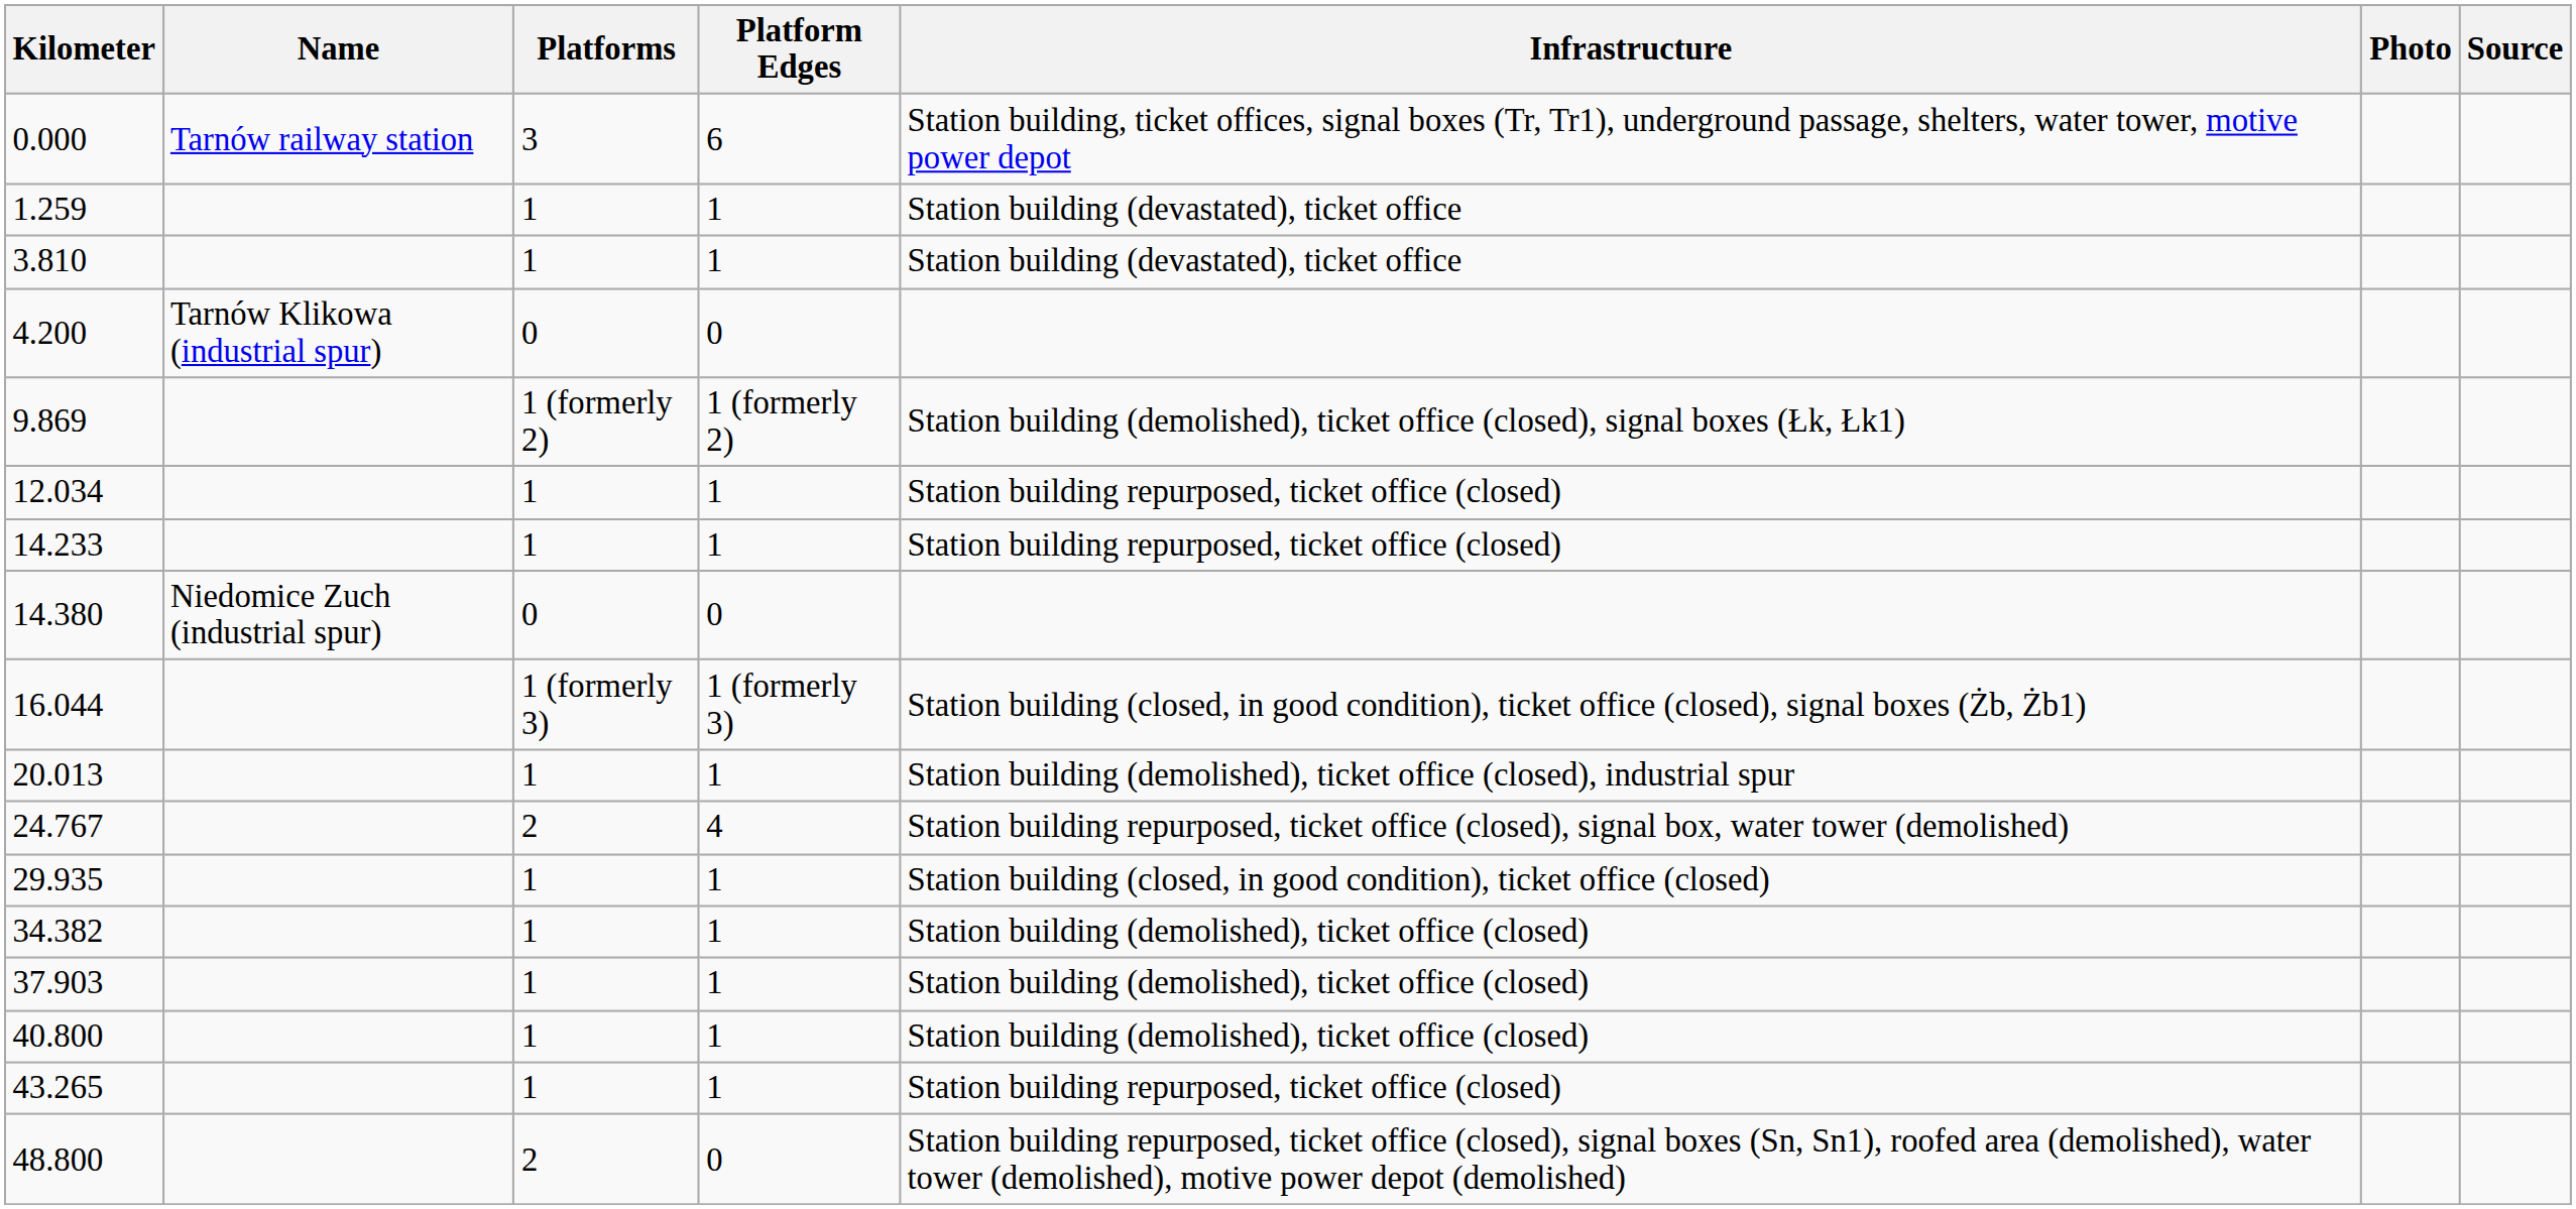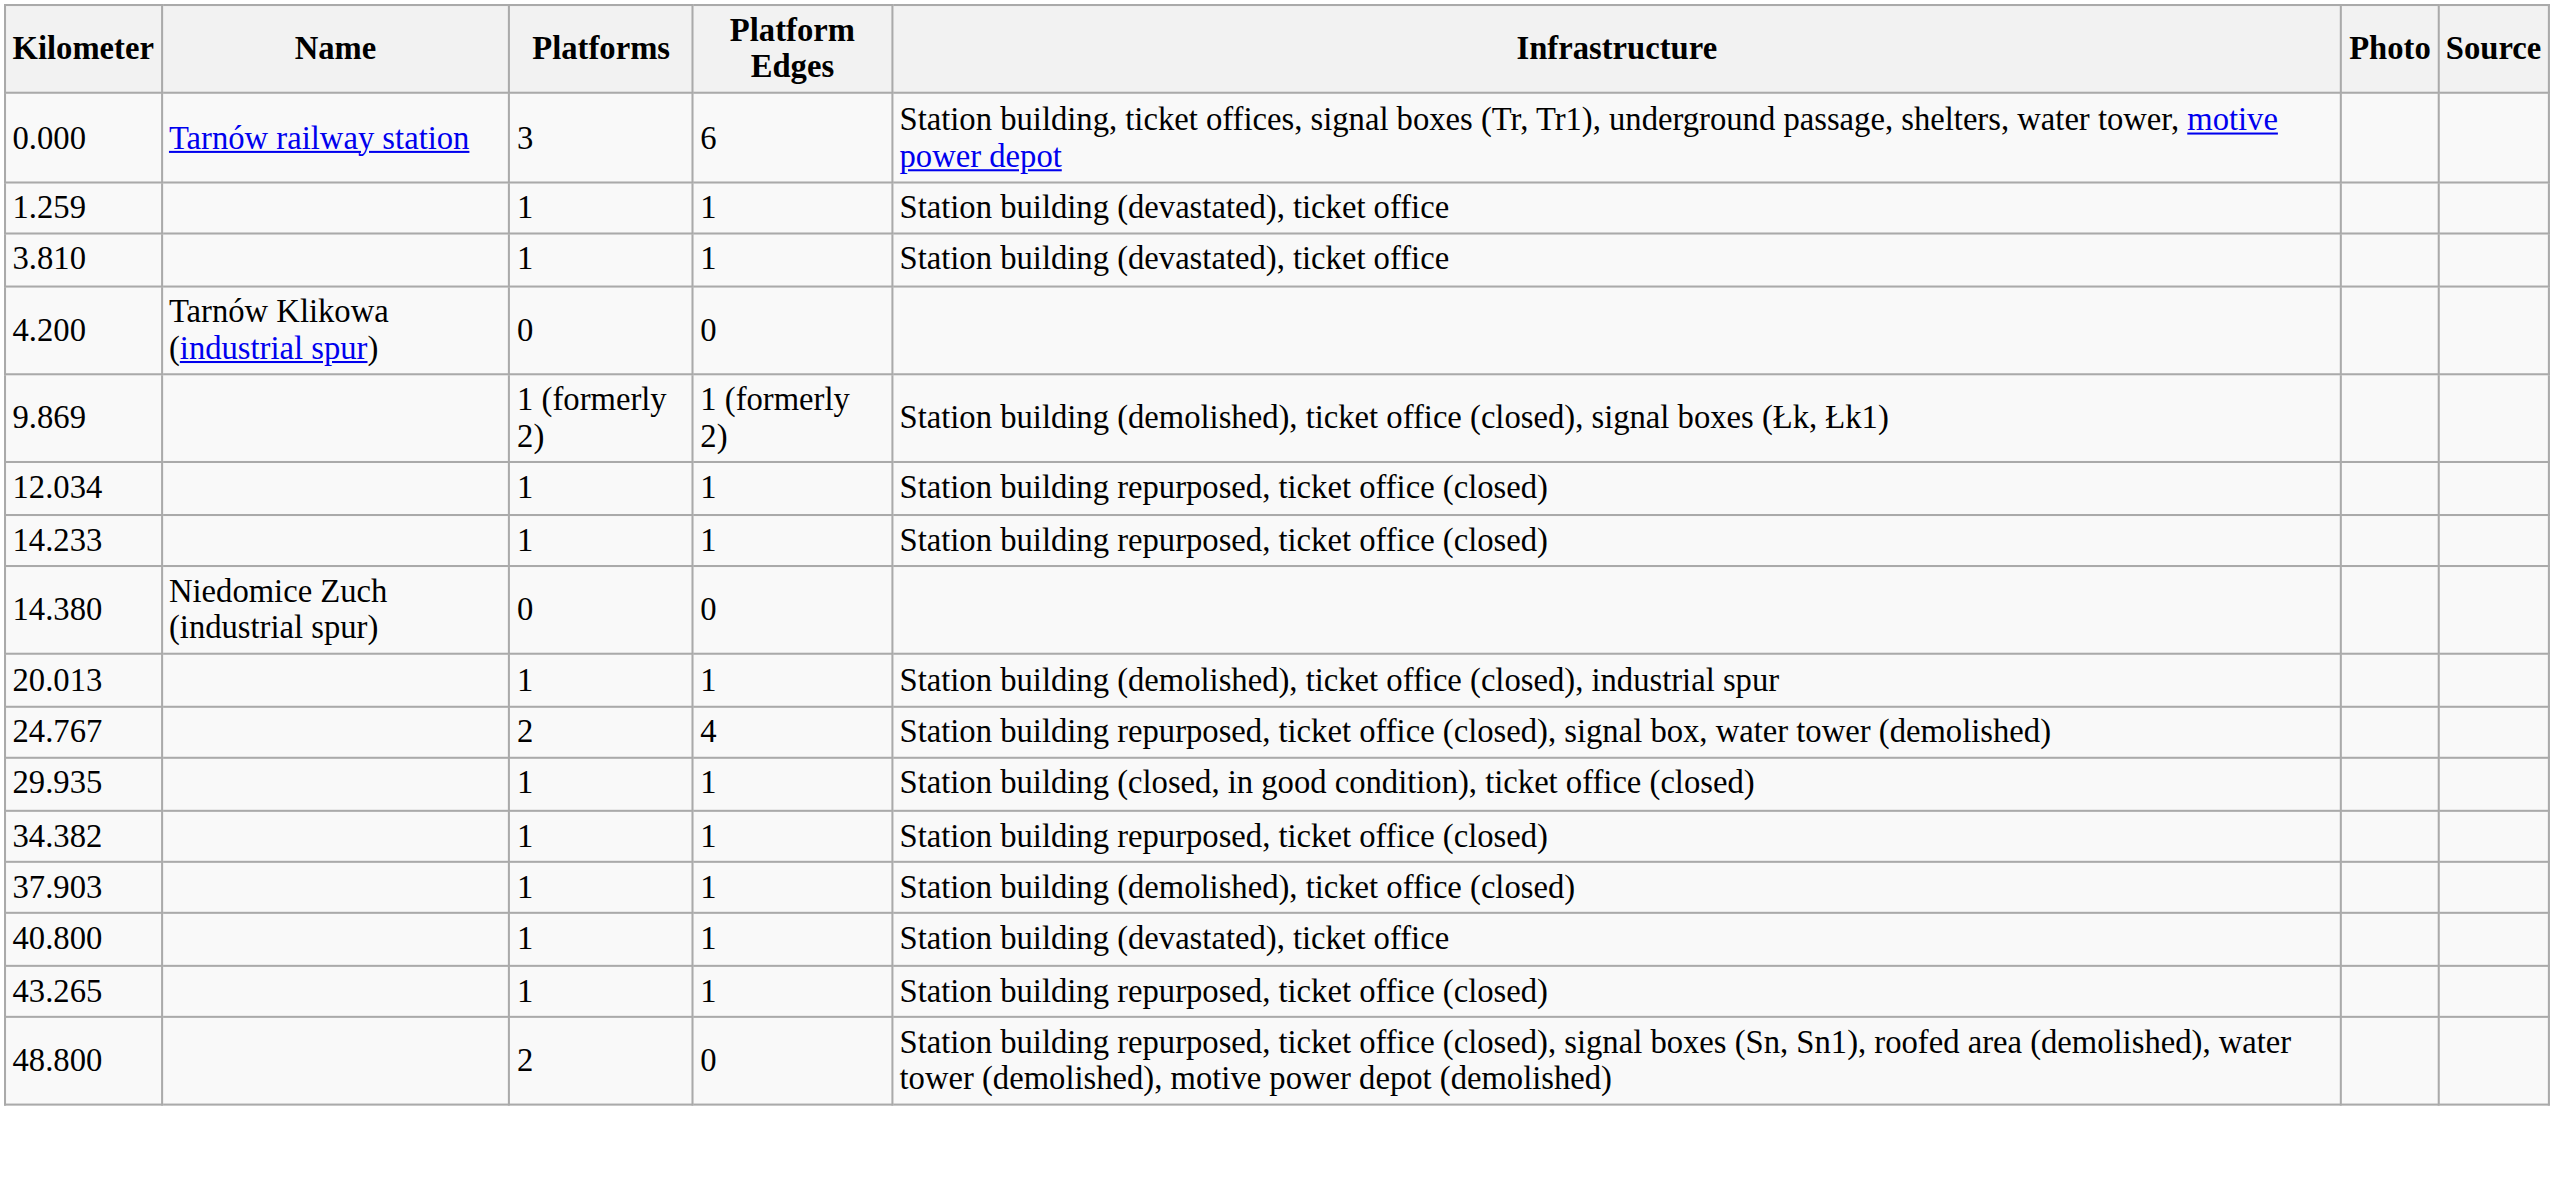 <table class="wikitable">
 <tr>
 <th>Kilometer</th>
 <th>Name</th>
 <th>Platforms</th>
 <th>Platform Edges</th>
 <th>Infrastructure</th>
 <th>Photo</th>
 <th>Source</th>
 </tr>
 <tr>
 <td>0.000</td>
 <td><a href='#'>Tarnów railway station</a></td>
 <td>3</td>
 <td>6</td>
 <td>Station building, ticket offices, signal boxes (Tr, Tr1), underground passage, shelters, water tower, <a href='#'>motive power depot</a></td>
 <td></td>
 <td></td>
 </tr>
 <tr>
 <td>1.259</td>
 <td></td>
 <td>1</td>
 <td>1</td>
 <td>Station building (devastated), ticket office</td>
 <td></td>
 <td></td>
 </tr>
 <tr>
 <td>3.810</td>
 <td></td>
 <td>1</td>
 <td>1</td>
 <td>Station building (devastated), ticket office</td>
 <td></td>
 <td></td>
 </tr>
 <tr>
 <td>4.200</td>
 <td>Tarnów Klikowa (<a href='#'>industrial spur</a>)</td>
 <td>0</td>
 <td>0</td>
 <td></td>
 <td></td>
 <td></td>
 </tr>
 <tr>
 <td>9.869</td>
 <td></td>
 <td>1 (formerly 2)</td>
 <td>1 (formerly 2)</td>
 <td>Station building (demolished), ticket office (closed), signal boxes (Łk, Łk1)</td>
 <td></td>
 <td></td>
 </tr>
 <tr>
 <td>12.034</td>
 <td></td>
 <td>1</td>
 <td>1</td>
 <td>Station building repurposed, ticket office (closed)</td>
 <td></td>
 <td></td>
 </tr>
 <tr>
 <td>14.233</td>
 <td></td>
 <td>1</td>
 <td>1</td>
 <td>Station building repurposed, ticket office (closed)</td>
 <td></td>
 <td></td>
 </tr>
 <tr>
 <td>14.380</td>
 <td>Niedomice Zuch (industrial spur)</td>
 <td>0</td>
 <td>0</td>
 <td></td>
 <td></td>
 <td></td>
 </tr>
 <tr>
-<td>16.044</td>
-<td></td>
-<td>1 (formerly 3)</td>
-<td>1 (formerly 3)</td>
-<td>Station building (closed, in good condition), ticket office (closed), signal boxes (Żb, Żb1)</td>
-<td></td>
-<td></td>
-</tr>
-<tr>
 <td>20.013</td>
 <td></td>
 <td>1</td>
 <td>1</td>
 <td>Station building (demolished), ticket office (closed), industrial spur</td>
 <td></td>
 <td></td>
 </tr>
 <tr>
 <td>24.767</td>
 <td></td>
 <td>2</td>
 <td>4</td>
 <td>Station building repurposed, ticket office (closed), signal box, water tower (demolished)</td>
 <td></td>
 <td></td>
 </tr>
 <tr>
 <td>29.935</td>
 <td></td>
 <td>1</td>
 <td>1</td>
 <td>Station building (closed, in good condition), ticket office (closed)</td>
 <td></td>
 <td></td>
 </tr>
 <tr>
 <td>34.382</td>
 <td></td>
 <td>1</td>
 <td>1</td>
-<td>Station building (demolished), ticket office (closed)</td>
+<td>Station building repurposed, ticket office (closed)</td>
 <td></td>
 <td></td>
 </tr>
 <tr>
 <td>37.903</td>
 <td></td>
 <td>1</td>
 <td>1</td>
 <td>Station building (demolished), ticket office (closed)</td>
 <td></td>
 <td></td>
 </tr>
 <tr>
 <td>40.800</td>
 <td></td>
 <td>1</td>
 <td>1</td>
-<td>Station building (demolished), ticket office (closed)</td>
+<td>Station building (devastated), ticket office</td>
 <td></td>
 <td></td>
 </tr>
 <tr>
 <td>43.265</td>
 <td></td>
 <td>1</td>
 <td>1</td>
 <td>Station building repurposed, ticket office (closed)</td>
 <td></td>
 <td></td>
 </tr>
 <tr>
 <td>48.800</td>
 <td></td>
 <td>2</td>
 <td>0</td>
 <td>Station building repurposed, ticket office (closed), signal boxes (Sn, Sn1), roofed area (demolished), water tower (demolished), motive power depot (demolished)</td>
 <td></td>
 <td></td>
 </tr>
 </table>
